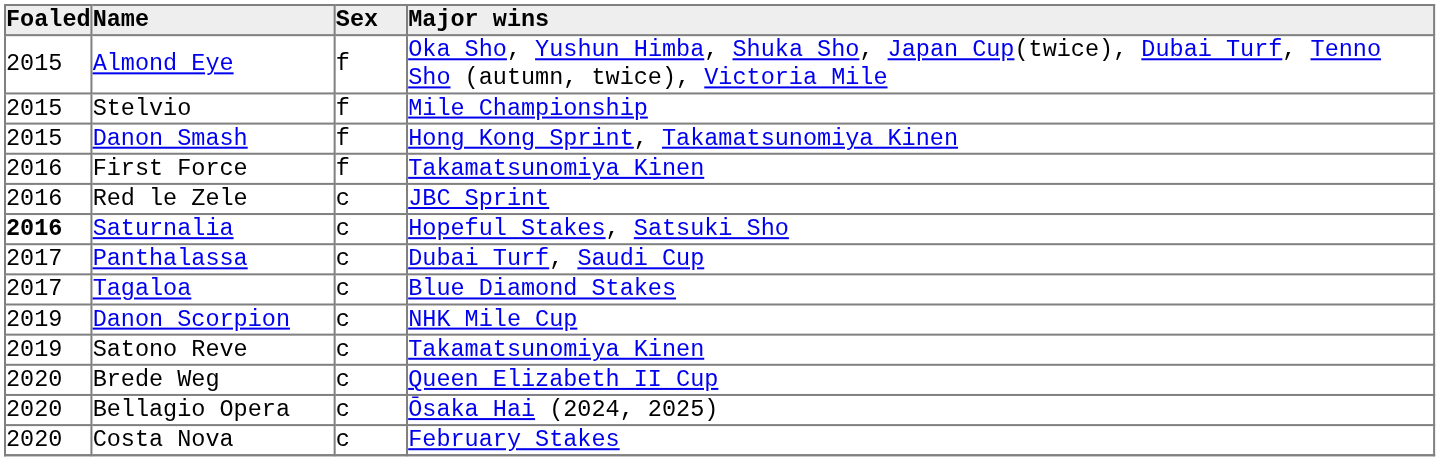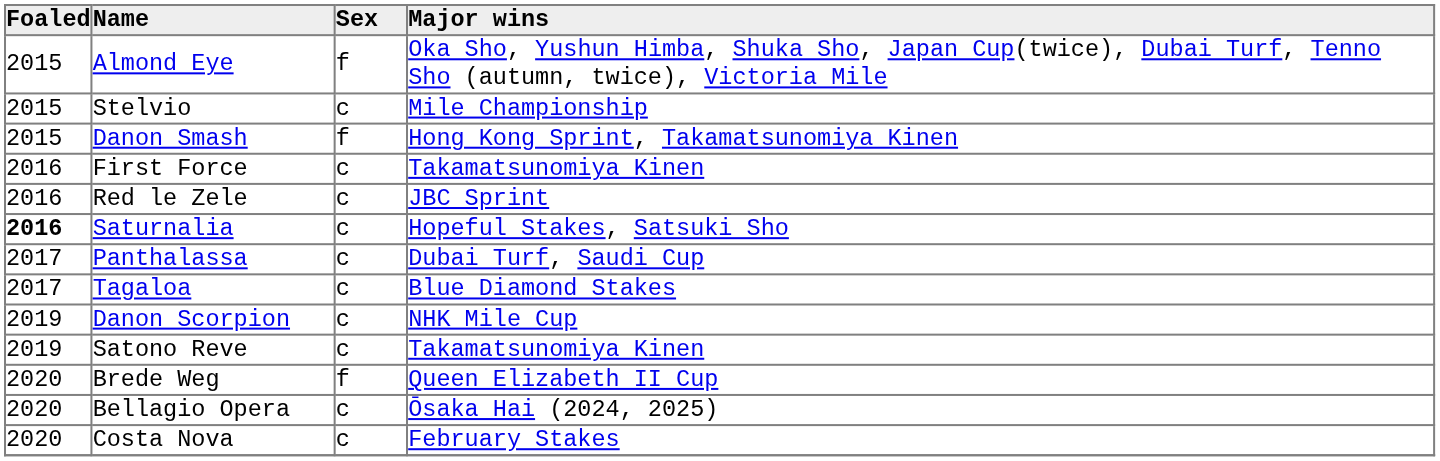 <table border="1" cellpadding="0" style="border-collapse: collapse; font-size:90%">
 <tr bgcolor="#eeeeee">
 <td width="35px"><strong>Foaled</strong></td>
 <td width="120px"><strong>Name</strong></td>
 <td width="35px"><strong>Sex</strong></td>
 <td width="510px"><strong>Major wins</strong></td>
 </tr>
 <tr>
 <td>2015</td>
 <td><a href='#'>Almond Eye</a></td>
 <td>f</td>
 <td><a href='#'>Oka Sho</a>, <a href='#'>Yushun Himba</a>, <a href='#'>Shuka Sho</a>, <a href='#'>Japan Cup</a>(twice), <a href='#'>Dubai Turf</a>, <a href='#'>Tenno Sho</a> (autumn, twice), <a href='#'>Victoria Mile</a></td>
 </tr>
 <tr>
 <td>2015</td>
 <td>Stelvio</td>
-<td>f</td>
+<td>c</td>
 <td><a href='#'>Mile Championship</a></td>
 </tr>
 <tr>
 <td>2015</td>
 <td><a href='#'>Danon Smash</a></td>
 <td>f</td>
 <td><a href='#'>Hong Kong Sprint</a>, <a href='#'>Takamatsunomiya Kinen</a></td>
 </tr>
 <tr>
 <td>2016</td>
 <td>First Force</td>
-<td>f</td>
+<td>c</td>
 <td><a href='#'>Takamatsunomiya Kinen</a></td>
 </tr>
 <tr>
 <td>2016</td>
 <td>Red le Zele</td>
 <td>c</td>
 <td><a href='#'>JBC Sprint</a></td>
 </tr>
 <tr>
 <td><strong>2016</strong></td>
 <td><a href='#'>Saturnalia</a></td>
 <td>c</td>
 <td><a href='#'>Hopeful Stakes</a>, <a href='#'>Satsuki Sho</a></td>
 </tr>
 <tr>
 <td>2017</td>
 <td><a href='#'>Panthalassa</a></td>
 <td>c</td>
 <td><a href='#'>Dubai Turf</a>, <a href='#'>Saudi Cup</a></td>
 </tr>
 <tr>
 <td>2017</td>
 <td><a href='#'>Tagaloa</a></td>
 <td>c</td>
 <td><a href='#'>Blue Diamond Stakes</a></td>
 </tr>
 <tr>
 <td>2019</td>
 <td><a href='#'>Danon Scorpion</a></td>
 <td>c</td>
 <td><a href='#'>NHK Mile Cup</a></td>
 </tr>
 <tr>
 <td>2019</td>
 <td>Satono Reve</td>
 <td>c</td>
 <td><a href='#'>Takamatsunomiya Kinen</a></td>
 </tr>
 <tr>
 <td>2020</td>
 <td>Brede Weg</td>
-<td>c</td>
+<td>f</td>
 <td><a href='#'>Queen Elizabeth II Cup</a></td>
 </tr>
 <tr>
 <td>2020</td>
 <td>Bellagio Opera</td>
 <td>c</td>
 <td><a href='#'>Ōsaka Hai</a> (2024, 2025)</td>
 </tr>
 <tr>
 <td>2020</td>
 <td>Costa Nova</td>
 <td>c</td>
 <td><a href='#'>February Stakes</a></td>
 </tr>
 <tr>
 </tr>
 </table>
